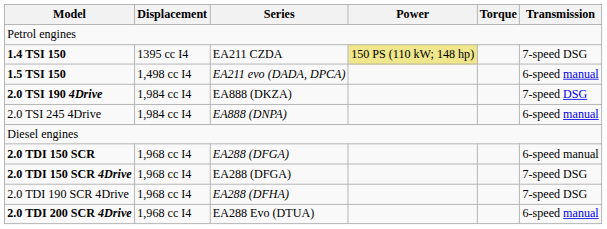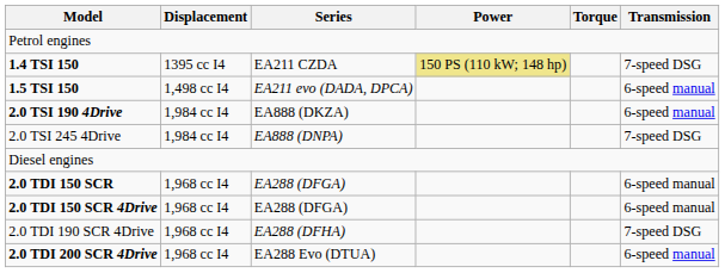 <table class="wikitable" style="text-align:left; font-size:90%;">
 <tr>
 <th>Model</th>
 <th>Displacement</th>
 <th>Series</th>
 <th>Power</th>
 <th>Torque</th>
 <th>Transmission</th>
 </tr>
 <tr>
 <td colspan="6" >Petrol engines</td>
 </tr>
 <tr>
 <td><strong>1.4 TSI 150</strong></td>
 <td>1395 cc I4</td>
 <td>EA211 CZDA</td>
 <td style="background: khaki;">150 PS (110 kW; 148 hp)</td>
 <td></td>
 <td>7-speed DSG</td>
 </tr>
 <tr>
 <td><strong>1.5 TSI 150</strong></td>
 <td>1,498 cc I4</td>
 <td><em>EA211 evo (DADA, DPCA)</em></td>
 <td></td>
 <td></td>
 <td>6-speed <a href='#'>manual</a></td>
 </tr>
 <tr>
 <td><strong>2.0 TSI 190 <em>4Drive<strong><em></td>
 <td>1,984 cc I4</td>
 <td></em>EA888 (DKZA)<em></td>
 <td></td>
 <td></td>
-<td>7-speed <a href='#'>DSG</a></td>
+<td>6-speed <a href='#'>manual</a></td>
 </tr>
 <tr>
 <td></strong>2.0 TSI 245 </em>4Drive</em></strong></td>
 <td>1,984 cc I4</td>
 <td><em>EA888 (DNPA)</em></td>
 <td></td>
 <td></td>
-<td>6-speed <a href='#'>manual</a></td>
+<td>7-speed DSG</td>
 </tr>
 <tr>
 <td colspan="6" >Diesel engines</td>
 </tr>
 <tr>
 <td><strong>2.0 TDI 150 SCR</strong></td>
 <td>1,968 cc I4</td>
 <td><em>EA288 (DFGA)</em></td>
 <td></td>
 <td></td>
 <td>6-speed manual</td>
 </tr>
 <tr>
 <td><strong>2.0 TDI 150 SCR <em>4Drive<strong><em></td>
 <td>1,968 cc I4</td>
 <td></em>EA288 (DFGA)<em></td>
 <td></td>
 <td></td>
-<td>7-speed DSG</td>
+<td>6-speed manual</td>
 </tr>
 <tr>
 <td></strong>2.0 TDI 190 SCR </em>4Drive</em></strong></td>
 <td>1,968 cc I4</td>
 <td><em>EA288 (DFHA)</em></td>
 <td></td>
 <td></td>
 <td>7-speed DSG</td>
 </tr>
 <tr>
 <td><strong>2.0 TDI 200 SCR <em>4Drive<strong><em></td>
 <td>1,968 cc I4</td>
 <td></em>EA288 Evo (DTUA)<em></td>
 <td></td>
 <td></td>
 <td>6-speed <a href='#'>manual</a></td>
 </tr>
 </table>
